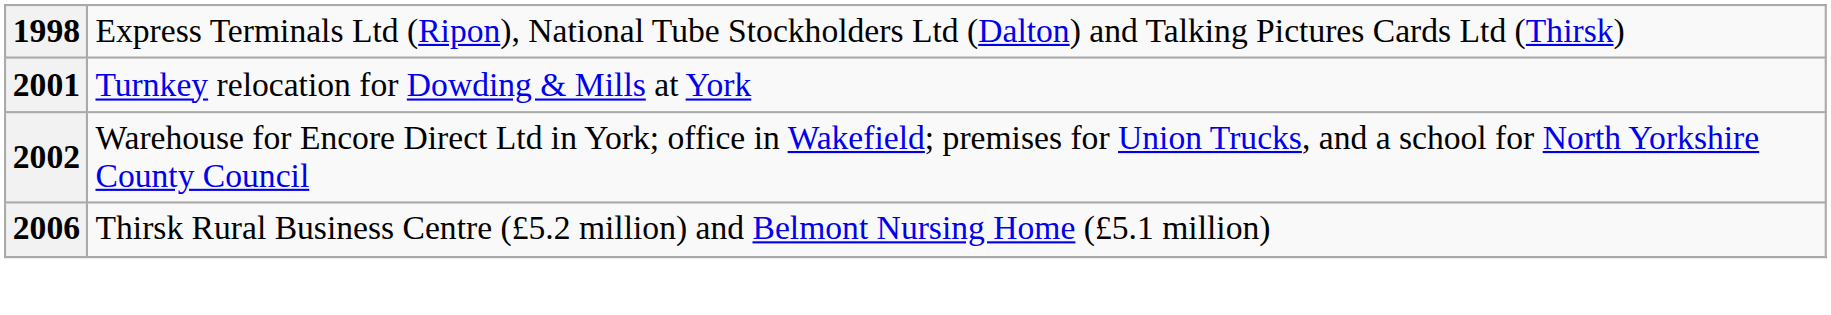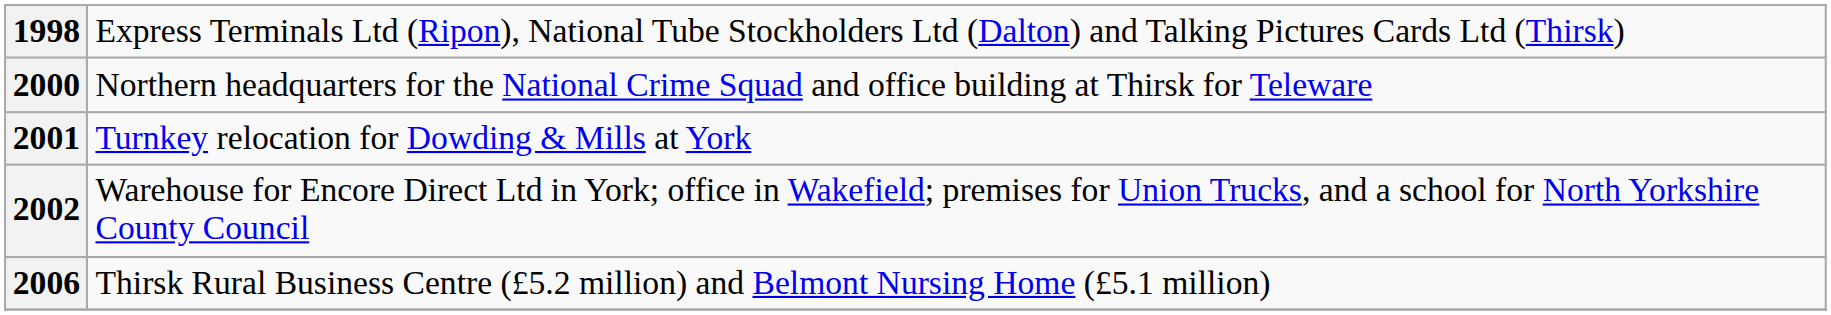 <table class="wikitable">
 <tr>
 <th>1998</th>
 <td>Express Terminals Ltd (<a href='#'>Ripon</a>), National Tube Stockholders Ltd (<a href='#'>Dalton</a>) and Talking Pictures Cards Ltd (<a href='#'>Thirsk</a>)</td>
+</tr>
+<tr>
+<th>2000</th>
+<td>Northern headquarters for the <a href='#'>National Crime Squad</a> and office building at Thirsk for <a href='#'>Teleware</a></td>
 </tr>
 <tr>
 <th>2001</th>
 <td><a href='#'>Turnkey</a> relocation for <a href='#'>Dowding & Mills</a> at <a href='#'>York</a></td>
 </tr>
 <tr>
 <th>2002</th>
 <td>Warehouse for Encore Direct Ltd in York; office in <a href='#'>Wakefield</a>; premises for <a href='#'>Union Trucks</a>, and a school for <a href='#'>North Yorkshire County Council</a></td>
 </tr>
 <tr>
 <th>2006</th>
 <td>Thirsk Rural Business Centre (£5.2 million) and <a href='#'>Belmont Nursing Home</a> (£5.1 million)</td>
 </tr>
 <tr>
 </tr>
 </table>
